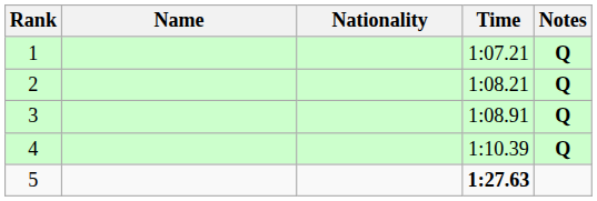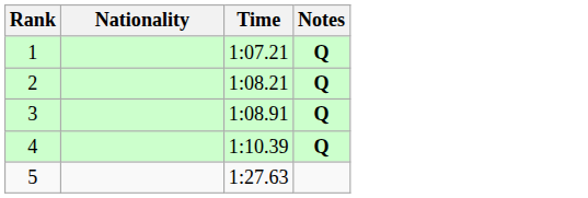 <table class="wikitable sortable" style="text-align:center">
 <tr>
 <th>Rank</th>
-<th style="width:180px">Name</th>
 <th style="width:125px">Nationality</th>
 <th>Time</th>
 <th>Notes</th>
 </tr>
 <tr style="background:#cfc;">
 <td>1</td>
 <td style="text-align:left;"></td>
-<td style="text-align:left;"></td>
 <td>1:07.21</td>
 <td><strong>Q</strong></td>
 </tr>
 <tr style="background:#cfc;">
 <td>2</td>
-<td style="text-align:left;"></td>
 <td style="text-align:left;"></td>
 <td>1:08.21</td>
 <td><strong>Q</strong></td>
 </tr>
 <tr style="background:#cfc;">
 <td>3</td>
 <td style="text-align:left;"></td>
-<td style="text-align:left;"></td>
 <td>1:08.91</td>
 <td><strong>Q</strong></td>
 </tr>
 <tr style="background:#cfc;">
 <td>4</td>
-<td style="text-align:left;"></td>
 <td style="text-align:left;"></td>
 <td>1:10.39</td>
 <td><strong>Q</strong></td>
 </tr>
 <tr>
 <td>5</td>
 <td style="text-align:left;"></td>
-<td style="text-align:left;"></td>
-<td><strong>1:27.63</strong></td>
+<td>1:27.63</td>
 <td></td>
 </tr>
 </table>
